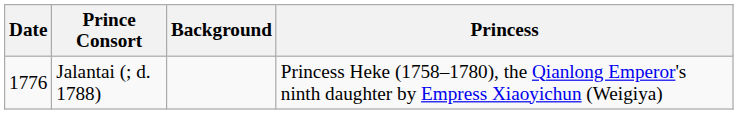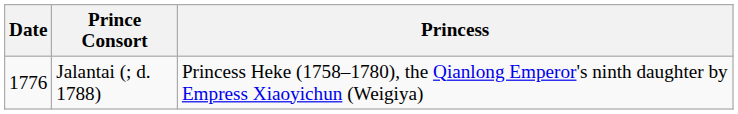 <table class="wikitable">
 <tr>
 <th>Date</th>
 <th>Prince Consort</th>
-<th>Background</th>
 <th>Princess</th>
 </tr>
 <tr>
 <td>1776</td>
 <td>Jalantai (; d. 1788)</td>
-<td></td>
 <td>Princess Heke (1758–1780), the <a href='#'>Qianlong Emperor</a>'s ninth daughter by <a href='#'>Empress Xiaoyichun</a> (Weigiya)</td>
 </tr>
 </table>
